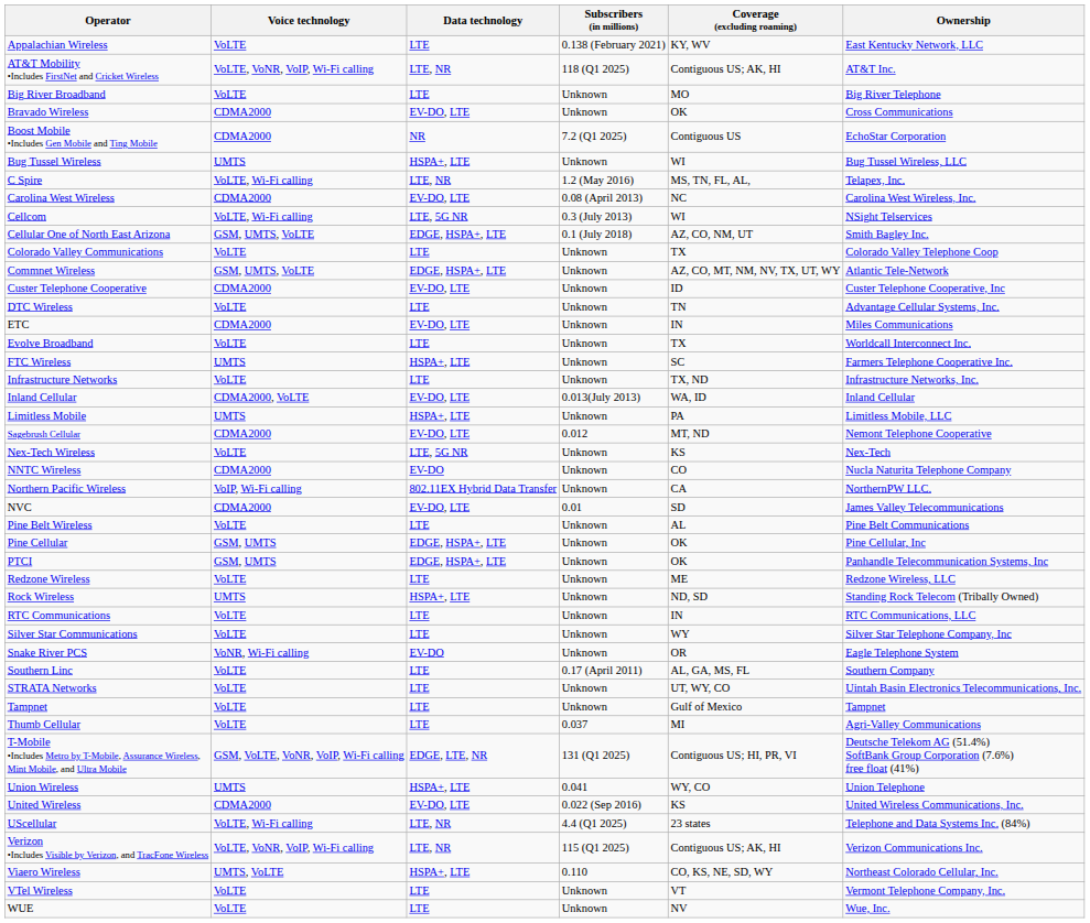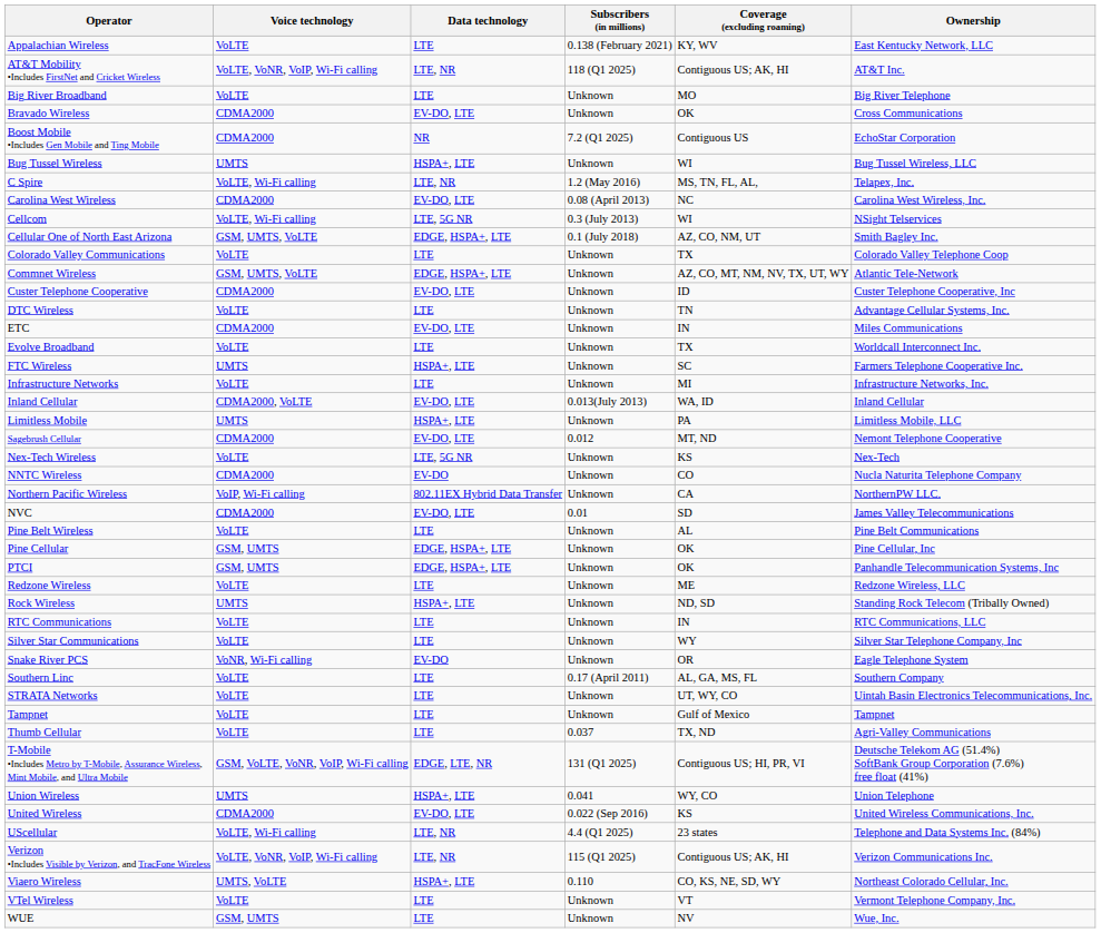 <table class="sortable wikitable">
 <tr>
 <th>Operator</th>
 <th>Voice technology</th>
 <th>Data technology</th>
 <th data-sort-type="number">Subscribers <br><small>(in millions)</small></th>
 <th>Coverage <br><small>(excluding roaming)</small></th>
 <th>Ownership</th>
 </tr>
 <tr>
 <td><a href='#'>Appalachian Wireless</a></td>
 <td><a href='#'>VoLTE</a></td>
 <td><a href='#'>LTE</a></td>
 <td>0.138 (February 2021)</td>
 <td>KY, WV</td>
 <td><a href='#'>East Kentucky Network, LLC</a></td>
 </tr>
 <tr>
 <td><a href='#'>AT&T Mobility</a><br><small>•Includes <a href='#'>FirstNet</a> and <a href='#'>Cricket Wireless</a></small></td>
 <td><a href='#'>VoLTE</a>, <a href='#'>VoNR</a>, <a href='#'>VoIP</a>, <a href='#'>Wi-Fi calling</a></td>
 <td><a href='#'>LTE</a>, <a href='#'>NR</a></td>
 <td>118 (Q1 2025)</td>
 <td>Contiguous US; AK, HI</td>
 <td><a href='#'>AT&T Inc.</a></td>
 </tr>
 <tr>
 <td><a href='#'>Big River Broadband</a></td>
 <td><a href='#'>VoLTE</a></td>
 <td><a href='#'>LTE</a></td>
 <td>Unknown</td>
 <td>MO</td>
 <td><a href='#'>Big River Telephone</a></td>
 </tr>
 <tr>
 <td><a href='#'>Bravado Wireless</a></td>
 <td><a href='#'>CDMA2000</a></td>
 <td><a href='#'>EV-DO</a>, <a href='#'>LTE</a></td>
 <td>Unknown</td>
 <td>OK</td>
 <td><a href='#'>Cross Communications</a></td>
 </tr>
 <tr>
 <td><a href='#'>Boost Mobile</a><br><small>•Includes <a href='#'>Gen Mobile</a> and <a href='#'>Ting Mobile</a></small></td>
 <td><a href='#'>CDMA2000</a></td>
 <td><a href='#'>NR</a></td>
 <td>7.2 (Q1 2025)</td>
 <td>Contiguous US</td>
 <td><a href='#'>EchoStar Corporation</a></td>
 </tr>
 <tr>
 <td><a href='#'>Bug Tussel Wireless</a></td>
 <td><a href='#'>UMTS</a></td>
 <td><a href='#'>HSPA+</a>, <a href='#'>LTE</a></td>
 <td>Unknown</td>
 <td>WI</td>
 <td><a href='#'>Bug Tussel Wireless, LLC</a></td>
 </tr>
 <tr>
 <td><a href='#'>C Spire</a></td>
 <td><a href='#'>VoLTE</a>, <a href='#'>Wi-Fi calling</a></td>
 <td><a href='#'>LTE</a>, <a href='#'>NR</a></td>
 <td>1.2 (May 2016)</td>
 <td>MS, TN, FL, AL,</td>
 <td><a href='#'>Telapex, Inc.</a></td>
 </tr>
 <tr>
 <td><a href='#'>Carolina West Wireless</a></td>
 <td><a href='#'>CDMA2000</a></td>
 <td><a href='#'>EV-DO</a>, <a href='#'>LTE</a></td>
 <td>0.08 (April 2013)</td>
 <td>NC</td>
 <td><a href='#'>Carolina West Wireless, Inc.</a></td>
 </tr>
 <tr>
 <td><a href='#'>Cellcom</a></td>
 <td><a href='#'>VoLTE</a>, <a href='#'>Wi-Fi calling</a></td>
 <td><a href='#'>LTE</a>, <a href='#'>5G NR</a></td>
 <td>0.3 (July 2013)</td>
 <td>WI</td>
 <td><a href='#'>NSight Telservices</a></td>
 </tr>
 <tr>
 <td><a href='#'>Cellular One of North East Arizona</a></td>
 <td><a href='#'>GSM</a>, <a href='#'>UMTS</a>, <a href='#'>VoLTE</a></td>
 <td><a href='#'>EDGE</a>, <a href='#'>HSPA+</a>, <a href='#'>LTE</a></td>
 <td>0.1 (July 2018)</td>
 <td>AZ, CO, NM, UT</td>
 <td><a href='#'>Smith Bagley Inc.</a></td>
 </tr>
 <tr>
 <td><a href='#'>Colorado Valley Communications</a></td>
 <td><a href='#'>VoLTE</a></td>
 <td><a href='#'>LTE</a></td>
 <td>Unknown</td>
 <td>TX</td>
 <td><a href='#'>Colorado Valley Telephone Coop</a></td>
 </tr>
 <tr>
 <td><a href='#'>Commnet Wireless</a></td>
 <td><a href='#'>GSM</a>, <a href='#'>UMTS</a>, <a href='#'>VoLTE</a></td>
 <td><a href='#'>EDGE</a>, <a href='#'>HSPA+</a>, <a href='#'>LTE</a></td>
 <td>Unknown</td>
 <td>AZ, CO, MT, NM, NV, TX, UT, WY</td>
 <td><a href='#'>Atlantic Tele-Network</a></td>
 </tr>
 <tr>
 <td><a href='#'>Custer Telephone Cooperative</a></td>
 <td><a href='#'>CDMA2000</a></td>
 <td><a href='#'>EV-DO</a>, <a href='#'>LTE</a></td>
 <td>Unknown</td>
 <td>ID</td>
 <td><a href='#'>Custer Telephone Cooperative, Inc</a></td>
 </tr>
 <tr>
 <td><a href='#'>DTC Wireless</a></td>
 <td><a href='#'>VoLTE</a></td>
 <td><a href='#'>LTE</a></td>
 <td>Unknown</td>
 <td>TN</td>
 <td><a href='#'>Advantage Cellular Systems, Inc.</a></td>
 </tr>
 <tr>
 <td>ETC</td>
 <td><a href='#'>CDMA2000</a></td>
 <td><a href='#'>EV-DO</a>, <a href='#'>LTE</a></td>
 <td>Unknown</td>
 <td>IN</td>
 <td><a href='#'>Miles Communications</a></td>
 </tr>
 <tr>
 <td><a href='#'>Evolve Broadband</a></td>
 <td><a href='#'>VoLTE</a></td>
 <td><a href='#'>LTE</a></td>
 <td>Unknown</td>
 <td>TX</td>
 <td><a href='#'>Worldcall Interconnect Inc.</a></td>
 </tr>
 <tr>
 <td><a href='#'>FTC Wireless</a></td>
 <td><a href='#'>UMTS</a></td>
 <td><a href='#'>HSPA+</a>, <a href='#'>LTE</a></td>
 <td>Unknown</td>
 <td>SC</td>
 <td><a href='#'>Farmers Telephone Cooperative Inc.</a></td>
 </tr>
 <tr>
 <td><a href='#'>Infrastructure Networks</a></td>
 <td><a href='#'>VoLTE</a></td>
 <td><a href='#'>LTE</a></td>
 <td>Unknown</td>
-<td>TX, ND</td>
+<td>MI</td>
 <td><a href='#'>Infrastructure Networks, Inc.</a></td>
 </tr>
 <tr>
 <td><a href='#'>Inland Cellular</a></td>
 <td><a href='#'>CDMA2000</a>, <a href='#'>VoLTE</a></td>
 <td><a href='#'>EV-DO</a>, <a href='#'>LTE</a></td>
 <td>0.013(July 2013)</td>
 <td>WA, ID</td>
 <td><a href='#'>Inland Cellular</a></td>
 </tr>
 <tr>
 <td><a href='#'>Limitless Mobile</a></td>
 <td><a href='#'>UMTS</a></td>
 <td><a href='#'>HSPA+</a>, <a href='#'>LTE</a></td>
 <td>Unknown</td>
 <td>PA</td>
 <td><a href='#'>Limitless Mobile, LLC</a></td>
 </tr>
 <tr>
 <td><small><a href='#'>Sagebrush Cellular</a></small></td>
 <td><a href='#'>CDMA2000</a></td>
 <td><a href='#'>EV-DO</a>, <a href='#'>LTE</a></td>
 <td>0.012</td>
 <td>MT, ND</td>
 <td><a href='#'>Nemont Telephone Cooperative</a></td>
 </tr>
 <tr>
 <td><a href='#'>Nex-Tech Wireless</a></td>
 <td><a href='#'>VoLTE</a></td>
 <td><a href='#'>LTE</a>, <a href='#'>5G NR</a></td>
 <td>Unknown</td>
 <td>KS</td>
 <td><a href='#'>Nex-Tech</a></td>
 </tr>
 <tr>
 <td><a href='#'>NNTC Wireless</a></td>
 <td><a href='#'>CDMA2000</a></td>
 <td><a href='#'>EV-DO</a></td>
 <td>Unknown</td>
 <td>CO</td>
 <td><a href='#'>Nucla Naturita Telephone Company</a></td>
 </tr>
 <tr>
 <td><a href='#'>Northern Pacific Wireless</a></td>
 <td><a href='#'>VoIP</a>, <a href='#'>Wi-Fi calling</a></td>
 <td><a href='#'>802.11EX Hybrid Data Transfer</a></td>
 <td>Unknown</td>
 <td>CA</td>
 <td><a href='#'>NorthernPW LLC.</a></td>
 </tr>
 <tr>
 <td>NVC</td>
 <td><a href='#'>CDMA2000</a></td>
 <td><a href='#'>EV-DO</a>, <a href='#'>LTE</a></td>
 <td>0.01</td>
 <td>SD</td>
 <td><a href='#'>James Valley Telecommunications</a></td>
 </tr>
 <tr>
 <td><a href='#'>Pine Belt Wireless</a></td>
 <td><a href='#'>VoLTE</a></td>
 <td><a href='#'>LTE</a></td>
 <td>Unknown</td>
 <td>AL</td>
 <td><a href='#'>Pine Belt Communications</a></td>
 </tr>
 <tr>
 <td><a href='#'>Pine Cellular</a></td>
 <td><a href='#'>GSM</a>, <a href='#'>UMTS</a></td>
 <td><a href='#'>EDGE</a>, <a href='#'>HSPA+</a>, <a href='#'>LTE</a></td>
 <td>Unknown</td>
 <td>OK</td>
 <td><a href='#'>Pine Cellular, Inc</a></td>
 </tr>
 <tr>
 <td><a href='#'>PTCI</a></td>
 <td><a href='#'>GSM</a>, <a href='#'>UMTS</a></td>
 <td><a href='#'>EDGE</a>, <a href='#'>HSPA+</a>, <a href='#'>LTE</a></td>
 <td>Unknown</td>
 <td>OK</td>
 <td><a href='#'>Panhandle Telecommunication Systems, Inc</a></td>
 </tr>
 <tr>
 <td><a href='#'>Redzone Wireless</a></td>
 <td><a href='#'>VoLTE</a></td>
 <td><a href='#'>LTE</a></td>
 <td>Unknown</td>
 <td>ME</td>
 <td><a href='#'>Redzone Wireless, LLC</a></td>
 </tr>
 <tr>
 <td><a href='#'>Rock Wireless</a></td>
 <td><a href='#'>UMTS</a></td>
 <td><a href='#'>HSPA+</a>, <a href='#'>LTE</a></td>
 <td>Unknown</td>
 <td>ND, SD</td>
 <td><a href='#'>Standing Rock Telecom</a> (Tribally Owned)</td>
 </tr>
 <tr>
 <td><a href='#'>RTC Communications</a></td>
 <td><a href='#'>VoLTE</a></td>
 <td><a href='#'>LTE</a></td>
 <td>Unknown</td>
 <td>IN</td>
 <td><a href='#'>RTC Communications, LLC</a></td>
 </tr>
 <tr>
 <td><a href='#'>Silver Star Communications</a></td>
 <td><a href='#'>VoLTE</a></td>
 <td><a href='#'>LTE</a></td>
 <td>Unknown</td>
 <td>WY</td>
 <td><a href='#'>Silver Star Telephone Company, Inc</a></td>
 </tr>
 <tr>
 <td><a href='#'>Snake River PCS</a></td>
 <td><a href='#'>VoNR</a>, <a href='#'>Wi-Fi calling</a></td>
 <td><a href='#'>EV-DO</a></td>
 <td>Unknown</td>
 <td>OR</td>
 <td><a href='#'>Eagle Telephone System</a></td>
 </tr>
 <tr>
 <td><a href='#'>Southern Linc</a></td>
 <td><a href='#'>VoLTE</a></td>
 <td><a href='#'>LTE</a></td>
 <td>0.17 (April 2011)</td>
 <td>AL, GA, MS, FL</td>
 <td><a href='#'>Southern Company</a></td>
 </tr>
 <tr>
 <td><a href='#'>STRATA Networks</a></td>
 <td><a href='#'>VoLTE</a></td>
 <td><a href='#'>LTE</a></td>
 <td>Unknown</td>
 <td>UT, WY, CO</td>
 <td><a href='#'>Uintah Basin Electronics Telecommunications, Inc.</a></td>
 </tr>
 <tr>
 <td><a href='#'>Tampnet</a></td>
 <td><a href='#'>VoLTE</a></td>
 <td><a href='#'>LTE</a></td>
 <td>Unknown</td>
 <td>Gulf of Mexico</td>
 <td><a href='#'>Tampnet</a></td>
 </tr>
 <tr>
 <td><a href='#'>Thumb Cellular</a></td>
 <td><a href='#'>VoLTE</a></td>
 <td><a href='#'>LTE</a></td>
 <td>0.037</td>
-<td>MI</td>
+<td>TX, ND</td>
 <td><a href='#'>Agri-Valley Communications</a></td>
 </tr>
 <tr>
 <td><a href='#'>T-Mobile</a><br><small>•Includes <a href='#'>Metro by T-Mobile</a>, <a href='#'>Assurance Wireless</a>,<br><a href='#'>Mint Mobile</a>, and <a href='#'>Ultra Mobile</a></small></td>
 <td><a href='#'>GSM</a>, <a href='#'>VoLTE</a>, <a href='#'>VoNR</a>, <a href='#'>VoIP</a>, <a href='#'>Wi-Fi calling</a></td>
 <td><a href='#'>EDGE</a>, <a href='#'>LTE</a>, <a href='#'>NR</a></td>
 <td>131 (Q1 2025)</td>
 <td>Contiguous US; HI, PR, VI</td>
 <td><a href='#'>Deutsche Telekom AG</a> (51.4%)<br><a href='#'>SoftBank Group Corporation</a> (7.6%)<br><a href='#'>free float</a> (41%)</td>
 </tr>
 <tr>
 <td><a href='#'>Union Wireless</a></td>
 <td><a href='#'>UMTS</a></td>
 <td><a href='#'>HSPA+</a>, <a href='#'>LTE</a></td>
 <td>0.041</td>
 <td>WY, CO</td>
 <td><a href='#'>Union Telephone</a></td>
 </tr>
 <tr>
 <td><a href='#'>United Wireless</a></td>
 <td><a href='#'>CDMA2000</a></td>
 <td><a href='#'>EV-DO</a>, <a href='#'>LTE</a></td>
 <td>0.022 (Sep 2016)</td>
 <td>KS</td>
 <td><a href='#'>United Wireless Communications, Inc.</a></td>
 </tr>
 <tr>
 <td><a href='#'>UScellular</a></td>
 <td><a href='#'>VoLTE</a>, <a href='#'>Wi-Fi calling</a></td>
 <td><a href='#'>LTE</a>, <a href='#'>NR</a></td>
 <td>4.4 (Q1 2025)</td>
 <td>23 states</td>
 <td><a href='#'>Telephone and Data Systems Inc.</a> (84%)</td>
 </tr>
 <tr>
 <td><a href='#'>Verizon</a><br><small>•Includes <a href='#'>Visible by Verizon</a>, and <a href='#'>TracFone Wireless</a></small></td>
 <td><a href='#'>VoLTE</a>, <a href='#'>VoNR</a>, <a href='#'>VoIP</a>, <a href='#'>Wi-Fi calling</a></td>
 <td><a href='#'>LTE</a>, <a href='#'>NR</a></td>
 <td>115 (Q1 2025)</td>
 <td>Contiguous US; AK, HI</td>
 <td><a href='#'>Verizon Communications Inc.</a></td>
 </tr>
 <tr>
 <td><a href='#'>Viaero Wireless</a></td>
 <td><a href='#'>UMTS</a>, <a href='#'>VoLTE</a></td>
 <td><a href='#'>HSPA+</a>, <a href='#'>LTE</a></td>
 <td>0.110</td>
 <td>CO, KS, NE, SD, WY</td>
 <td><a href='#'>Northeast Colorado Cellular, Inc.</a></td>
 </tr>
 <tr Contiguous>
 <td><a href='#'>VTel Wireless</a></td>
 <td><a href='#'>VoLTE</a></td>
 <td><a href='#'>LTE</a></td>
 <td>Unknown</td>
 <td>VT</td>
 <td><a href='#'>Vermont Telephone Company, Inc.</a></td>
 </tr>
 <tr>
 <td>WUE</td>
-<td><a href='#'>VoLTE</a></td>
+<td><a href='#'>GSM</a>, <a href='#'>UMTS</a></td>
 <td><a href='#'>LTE</a></td>
 <td>Unknown</td>
 <td>NV</td>
 <td><a href='#'>Wue, Inc.</a></td>
 </tr>
 </table>
